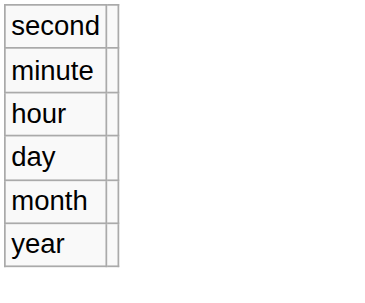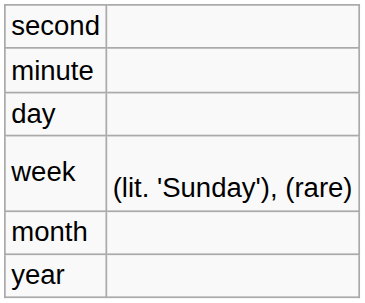 <table class="wikitable" style="margin:auto:" align="center" style="text-align:center">
 <tr>
 <td>second</td>
 <td><br></td>
 </tr>
 <tr>
 <td>minute</td>
 <td><br></td>
 </tr>
 <tr>
-<td>hour</td>
+<td>day</td>
 <td></td>
 </tr>
 <tr>
-<td>day</td>
-<td></td>
+<td>week</td>
+<td><br> (lit. 'Sunday'),  (rare)</td>
 </tr>
 <tr>
 <td>month</td>
 <td></td>
 </tr>
 <tr>
 <td>year</td>
 <td><br></td>
 </tr>
 </table>
